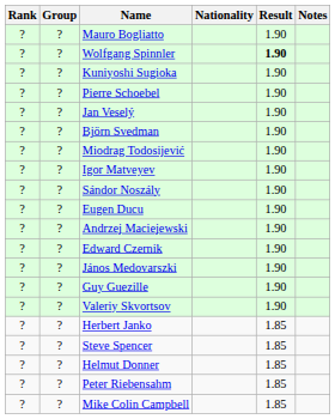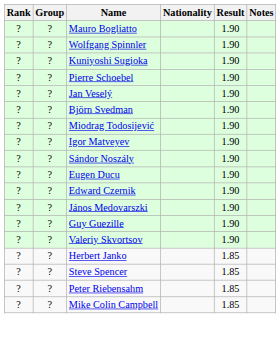 <table class="wikitable sortable" style="text-align:center">
 <tr>
 <th>Rank</th>
 <th>Group</th>
 <th>Name</th>
 <th>Nationality</th>
 <th>Result</th>
 <th>Notes</th>
 </tr>
 <tr bgcolor=ddffdd>
 <td>?</td>
 <td>?</td>
 <td align=left><a href='#'>Mauro Bogliatto</a></td>
 <td align=left></td>
 <td>1.90</td>
 <td></td>
 </tr>
 <tr bgcolor=ddffdd>
 <td>?</td>
 <td>?</td>
 <td align=left><a href='#'>Wolfgang Spinnler</a></td>
 <td align=left></td>
-<td><strong>1.90</strong></td>
+<td>1.90</td>
 <td></td>
 </tr>
 <tr bgcolor=ddffdd>
 <td>?</td>
 <td>?</td>
 <td align=left><a href='#'>Kuniyoshi Sugioka</a></td>
 <td align=left></td>
 <td>1.90</td>
 <td></td>
 </tr>
 <tr bgcolor=ddffdd>
 <td>?</td>
 <td>?</td>
 <td align=left><a href='#'>Pierre Schoebel</a></td>
 <td align=left></td>
 <td>1.90</td>
 <td></td>
 </tr>
 <tr bgcolor=ddffdd>
 <td>?</td>
 <td>?</td>
 <td align=left><a href='#'>Jan Veselý</a></td>
 <td align=left></td>
 <td>1.90</td>
 <td></td>
 </tr>
 <tr bgcolor=ddffdd>
 <td>?</td>
 <td>?</td>
 <td align=left><a href='#'>Björn Svedman</a></td>
 <td align=left></td>
 <td>1.90</td>
 <td></td>
 </tr>
 <tr bgcolor=ddffdd>
 <td>?</td>
 <td>?</td>
 <td align=left><a href='#'>Miodrag Todosijević</a></td>
 <td align=left></td>
 <td>1.90</td>
 <td></td>
 </tr>
 <tr bgcolor=ddffdd>
 <td>?</td>
 <td>?</td>
 <td align=left><a href='#'>Igor Matveyev</a></td>
 <td align=left></td>
 <td>1.90</td>
 <td></td>
 </tr>
 <tr bgcolor=ddffdd>
 <td>?</td>
 <td>?</td>
 <td align=left><a href='#'>Sándor Noszály</a></td>
 <td align=left></td>
 <td>1.90</td>
 <td></td>
 </tr>
 <tr bgcolor=ddffdd>
 <td>?</td>
 <td>?</td>
 <td align=left><a href='#'>Eugen Ducu</a></td>
 <td align=left></td>
 <td>1.90</td>
 <td></td>
 </tr>
 <tr bgcolor=ddffdd>
 <td>?</td>
 <td>?</td>
-<td align=left><a href='#'>Andrzej Maciejewski</a></td>
-<td align=left></td>
-<td>1.90</td>
-<td></td>
-</tr>
-<tr bgcolor=ddffdd>
-<td>?</td>
-<td>?</td>
 <td align=left><a href='#'>Edward Czernik</a></td>
 <td align=left></td>
 <td>1.90</td>
 <td></td>
 </tr>
 <tr bgcolor=ddffdd>
 <td>?</td>
 <td>?</td>
 <td align=left><a href='#'>János Medovarszki</a></td>
 <td align=left></td>
 <td>1.90</td>
 <td></td>
 </tr>
 <tr bgcolor=ddffdd>
 <td>?</td>
 <td>?</td>
 <td align=left><a href='#'>Guy Guezille</a></td>
 <td align=left></td>
 <td>1.90</td>
 <td></td>
 </tr>
 <tr bgcolor=ddffdd>
 <td>?</td>
 <td>?</td>
 <td align=left><a href='#'>Valeriy Skvortsov</a></td>
 <td align=left></td>
 <td>1.90</td>
 <td></td>
 </tr>
 <tr>
 <td>?</td>
 <td>?</td>
 <td align=left><a href='#'>Herbert Janko</a></td>
 <td align=left></td>
 <td>1.85</td>
 <td></td>
 </tr>
 <tr>
 <td>?</td>
 <td>?</td>
 <td align=left><a href='#'>Steve Spencer</a></td>
 <td align=left></td>
 <td>1.85</td>
 <td></td>
 </tr>
 <tr>
 <td>?</td>
 <td>?</td>
-<td align=left><a href='#'>Helmut Donner</a></td>
-<td align=left></td>
-<td>1.85</td>
-<td></td>
-</tr>
-<tr>
-<td>?</td>
-<td>?</td>
 <td align=left><a href='#'>Peter Riebensahm</a></td>
 <td align=left></td>
 <td>1.85</td>
 <td></td>
 </tr>
 <tr>
 <td>?</td>
 <td>?</td>
 <td align=left><a href='#'>Mike Colin Campbell</a></td>
 <td align=left></td>
 <td>1.85</td>
 <td></td>
 </tr>
 </table>
